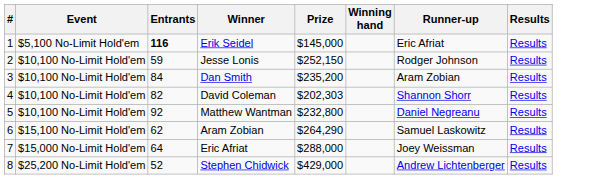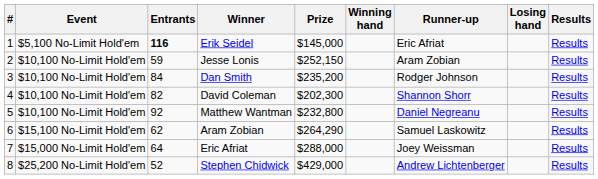 <table class="wikitable sortable">
 <tr>
 <th bgcolor="#FFEBAD">#</th>
 <th bgcolor="#FFEBAD">Event</th>
 <th bgcolor="#FFEBAD">Entrants</th>
 <th bgcolor="#FFEBAD">Winner</th>
 <th bgcolor="#FFEBAD">Prize</th>
 <th bgcolor="#FFEBAD">Winning<br>hand</th>
 <th bgcolor="#FFEBAD">Runner-up</th>
+<th bgcolor="#FFEBAD">Losing<br>hand</th>
 <th bgcolor="#FFEBAD">Results</th>
 </tr>
 <tr>
 <td>1</td>
 <td>$5,100 No-Limit Hold'em</td>
 <td><strong>116</strong></td>
 <td> <a href='#'>Erik Seidel</a></td>
 <td>$145,000</td>
 <td></td>
 <td> Eric Afriat</td>
+<td></td>
 <td><a href='#'>Results</a></td>
 </tr>
 <tr>
 <td>2</td>
 <td>$10,100 No-Limit Hold'em</td>
 <td>59</td>
 <td> Jesse Lonis</td>
 <td>$252,150</td>
 <td></td>
-<td> Rodger Johnson</td>
+<td> Aram Zobian</td>
+<td></td>
 <td><a href='#'>Results</a></td>
 </tr>
 <tr>
 <td>3</td>
 <td>$10,100 No-Limit Hold'em</td>
 <td>84</td>
 <td> <a href='#'>Dan Smith</a></td>
 <td>$235,200</td>
 <td></td>
-<td> Aram Zobian</td>
+<td> Rodger Johnson</td>
+<td></td>
 <td><a href='#'>Results</a></td>
 </tr>
 <tr>
 <td>4</td>
 <td>$10,100 No-Limit Hold'em</td>
 <td>82</td>
 <td> David Coleman</td>
-<td>$202,303</td>
+<td>$202,300</td>
 <td></td>
 <td> <a href='#'>Shannon Shorr</a></td>
+<td></td>
 <td><a href='#'>Results</a></td>
 </tr>
 <tr>
 <td>5</td>
 <td>$10,100 No-Limit Hold'em</td>
 <td>92</td>
 <td> Matthew Wantman</td>
 <td>$232,800</td>
 <td></td>
 <td> <a href='#'>Daniel Negreanu</a></td>
+<td></td>
 <td><a href='#'>Results</a></td>
 </tr>
 <tr>
 <td>6</td>
 <td>$15,100 No-Limit Hold'em</td>
 <td>62</td>
 <td> Aram Zobian</td>
 <td>$264,290</td>
 <td></td>
 <td> Samuel Laskowitz</td>
+<td></td>
 <td><a href='#'>Results</a></td>
 </tr>
 <tr>
 <td>7</td>
 <td>$15,000 No-Limit Hold'em</td>
 <td>64</td>
 <td> Eric Afriat</td>
 <td>$288,000</td>
 <td></td>
 <td> Joey Weissman</td>
+<td></td>
 <td><a href='#'>Results</a></td>
 </tr>
 <tr>
 <td>8</td>
 <td>$25,200 No-Limit Hold'em</td>
 <td>52</td>
 <td> <a href='#'>Stephen Chidwick</a></td>
 <td>$429,000</td>
 <td></td>
 <td> <a href='#'>Andrew Lichtenberger</a></td>
+<td></td>
 <td><a href='#'>Results</a></td>
 </tr>
 </table>
